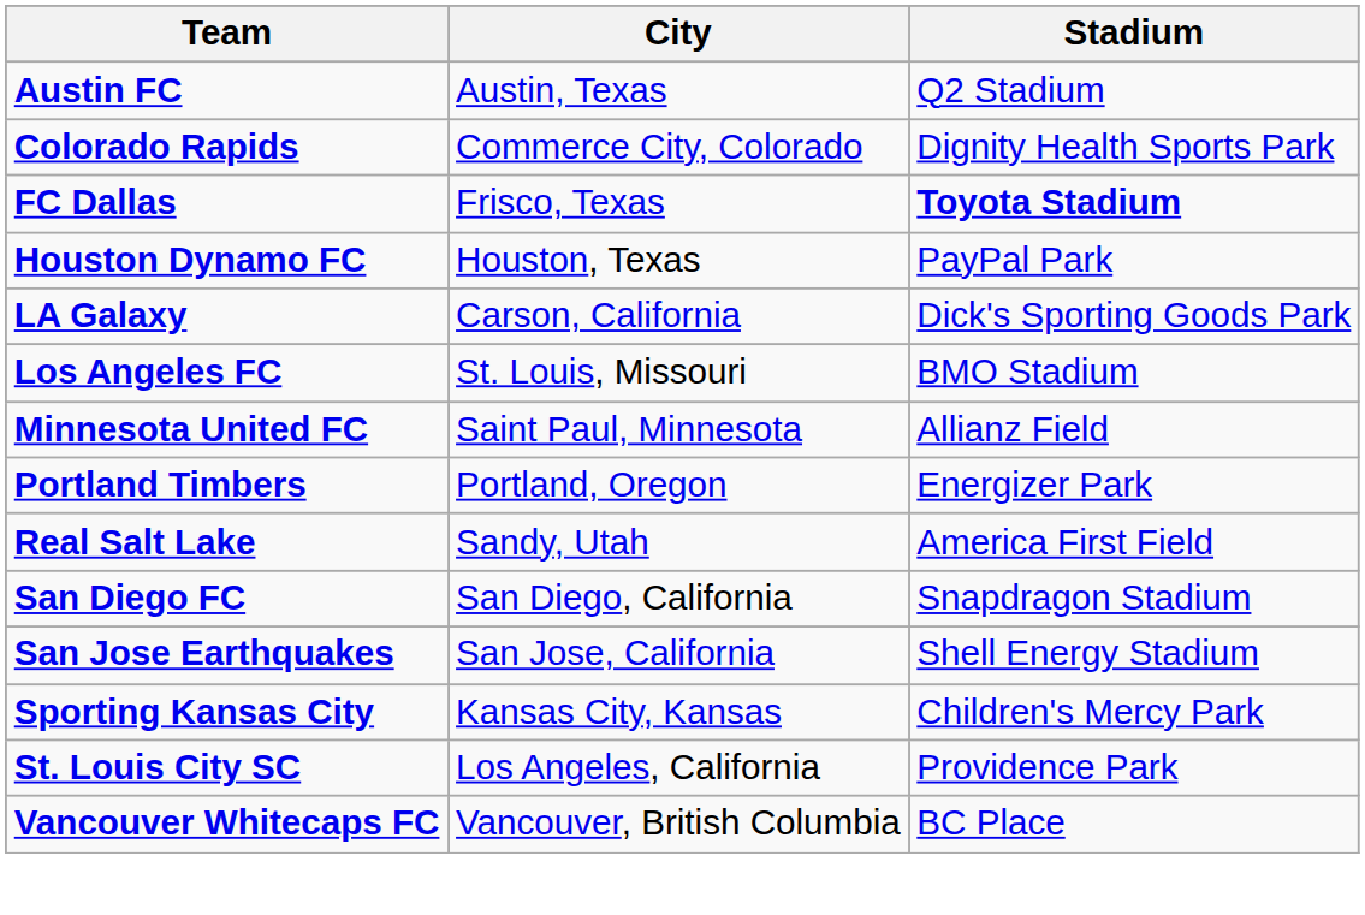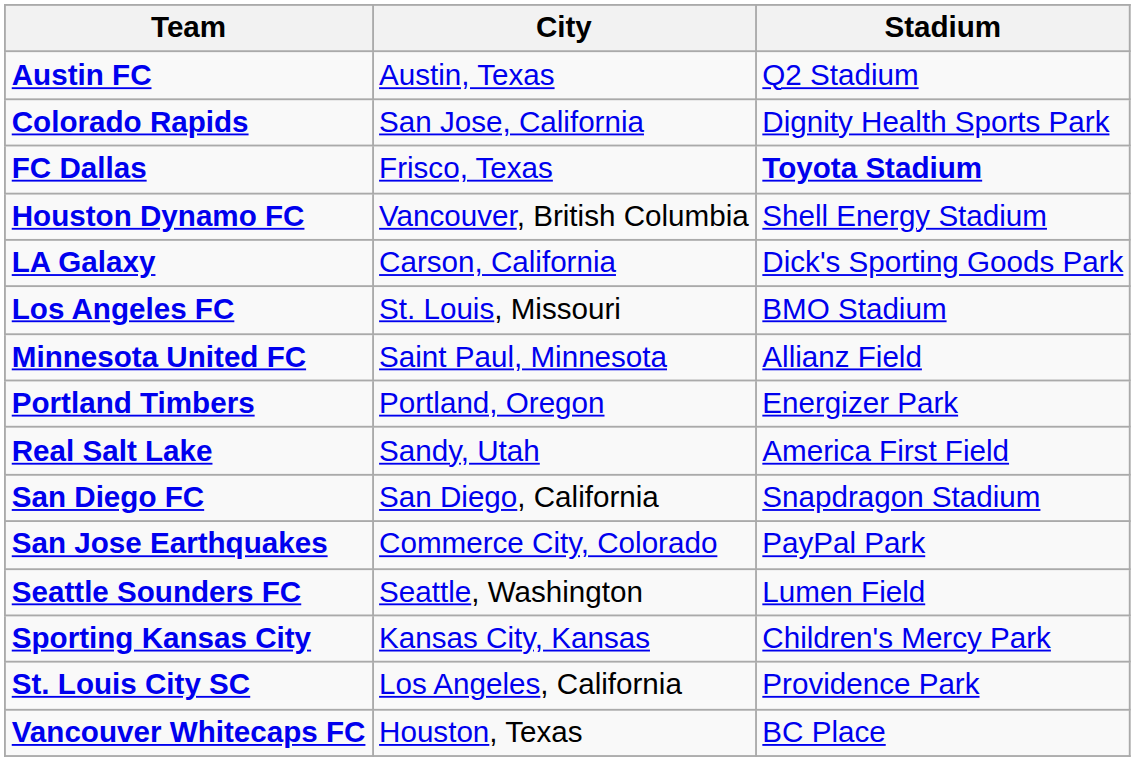 <table class="wikitable">
 <tr>
 <th>Team</th>
 <th>City</th>
 <th>Stadium</th>
 </tr>
 <tr>
 <td><strong><a href='#'>Austin FC</a></strong></td>
 <td><a href='#'>Austin, Texas</a></td>
 <td><a href='#'>Q2 Stadium</a></td>
 </tr>
 <tr>
 <td><strong><a href='#'>Colorado Rapids</a></strong></td>
-<td><a href='#'>Commerce City, Colorado</a></td>
+<td><a href='#'>San Jose, California</a></td>
 <td><a href='#'>Dignity Health Sports Park</a></td>
 </tr>
 <tr>
 <td><strong><a href='#'>FC Dallas</a></strong></td>
 <td><a href='#'>Frisco, Texas</a></td>
 <td><strong><a href='#'>Toyota Stadium</a></strong></td>
 </tr>
 <tr>
 <td><strong><a href='#'>Houston Dynamo FC</a></strong></td>
-<td><a href='#'>Houston</a>, Texas</td>
-<td><a href='#'>PayPal Park</a></td>
+<td><a href='#'>Vancouver</a>, British Columbia</td>
+<td><a href='#'>Shell Energy Stadium</a></td>
 </tr>
 <tr>
 <td><strong><a href='#'>LA Galaxy</a></strong></td>
 <td><a href='#'>Carson, California</a></td>
 <td><a href='#'>Dick's Sporting Goods Park</a></td>
 </tr>
 <tr>
 <td><strong><a href='#'>Los Angeles FC</a></strong></td>
 <td><a href='#'>St. Louis</a>, Missouri</td>
 <td><a href='#'>BMO Stadium</a></td>
 </tr>
 <tr>
 <td><strong><a href='#'>Minnesota United FC</a></strong></td>
 <td><a href='#'>Saint Paul, Minnesota</a></td>
 <td><a href='#'>Allianz Field</a></td>
 </tr>
 <tr>
 <td><strong><a href='#'>Portland Timbers</a></strong></td>
 <td><a href='#'>Portland, Oregon</a></td>
 <td><a href='#'>Energizer Park</a></td>
 </tr>
 <tr>
 <td><strong><a href='#'>Real Salt Lake</a></strong></td>
 <td><a href='#'>Sandy, Utah</a></td>
 <td><a href='#'>America First Field</a></td>
 </tr>
 <tr>
 <td><strong><a href='#'>San Diego FC</a></strong></td>
 <td><a href='#'>San Diego</a>, California</td>
 <td><a href='#'>Snapdragon Stadium</a></td>
 </tr>
 <tr>
 <td><strong><a href='#'>San Jose Earthquakes</a></strong></td>
-<td><a href='#'>San Jose, California</a></td>
-<td><a href='#'>Shell Energy Stadium</a></td>
+<td><a href='#'>Commerce City, Colorado</a></td>
+<td><a href='#'>PayPal Park</a></td>
+</tr>
+<tr>
+<td><strong><a href='#'>Seattle Sounders FC</a></strong></td>
+<td><a href='#'>Seattle</a>, Washington</td>
+<td><a href='#'>Lumen Field</a></td>
 </tr>
 <tr>
 <td><strong><a href='#'>Sporting Kansas City</a></strong></td>
 <td><a href='#'>Kansas City, Kansas</a></td>
 <td><a href='#'>Children's Mercy Park</a></td>
 </tr>
 <tr>
 <td><strong><a href='#'>St. Louis City SC</a></strong></td>
 <td><a href='#'>Los Angeles</a>, California</td>
 <td><a href='#'>Providence Park</a></td>
 </tr>
 <tr>
 <td><strong><a href='#'>Vancouver Whitecaps FC</a></strong></td>
-<td><a href='#'>Vancouver</a>, British Columbia</td>
+<td><a href='#'>Houston</a>, Texas</td>
 <td><a href='#'>BC Place</a></td>
 </tr>
 </table>
